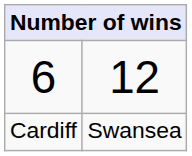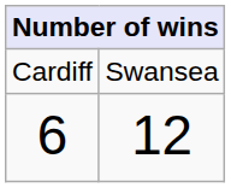 <table class="wikitable">
 <tr>
 <td colspan="2" style="text-align: center; font-size: 100%; background:lavender;"><strong>Number of wins</strong></td>
 </tr>
 <tr>
+<td style="text-align:center;">Cardiff</td>
+<td style="text-align:center;">Swansea</td>
+</tr>
+<tr>
 <td style="text-align:center;font-size: 200%;">6</td>
 <td style="text-align:center;font-size: 200%;">12</td>
 </tr>
-<tr>
-<td style="text-align:center;">Cardiff</td>
-<td style="text-align:center;">Swansea</td>
-</tr>
 </table>
